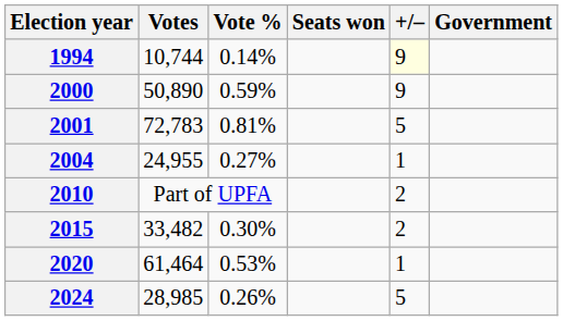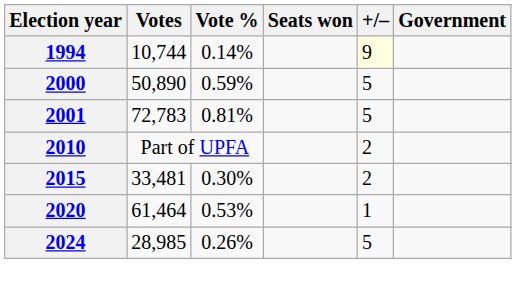 <table class="sortable wikitable">
 <tr>
 <th>Election year</th>
 <th>Votes</th>
 <th>Vote %</th>
 <th>Seats won</th>
 <th>+/–</th>
 <th>Government</th>
 </tr>
 <tr>
 <th><a href='#'>1994</a></th>
 <td align=center>10,744</td>
 <td align=center>0.14%</td>
 <td></td>
 <td style="background: lightyellow;"> 9</td>
 <td></td>
 </tr>
 <tr>
 <th><a href='#'>2000</a></th>
 <td align=center>50,890</td>
 <td align=center>0.59%</td>
 <td></td>
-<td> 9</td>
+<td> 5</td>
 <td></td>
 </tr>
 <tr>
 <th><a href='#'>2001</a></th>
 <td align=center>72,783</td>
 <td align=center>0.81%</td>
 <td></td>
 <td> 5</td>
 <td></td>
 </tr>
 <tr>
-<th><a href='#'>2004</a></th>
-<td align=center>24,955</td>
-<td align=center>0.27%</td>
-<td></td>
-<td> 1</td>
-<td></td>
-</tr>
-<tr>
 <th><a href='#'>2010</a></th>
 <td colspan=2 align=center>Part of <a href='#'>UPFA</a></td>
 <td></td>
 <td> 2</td>
 <td></td>
 </tr>
 <tr>
 <th><a href='#'>2015</a></th>
-<td align=center>33,482</td>
+<td align=center>33,481</td>
 <td align=center>0.30%</td>
 <td></td>
 <td> 2</td>
 <td></td>
 </tr>
 <tr>
 <th><a href='#'>2020</a></th>
 <td align=center>61,464</td>
 <td align=center>0.53%</td>
 <td></td>
 <td> 1</td>
 <td></td>
 </tr>
 <tr>
 <th><a href='#'>2024</a></th>
 <td align=center>28,985</td>
 <td align=center>0.26%</td>
 <td></td>
 <td> 5</td>
 <td></td>
 </tr>
 </table>
